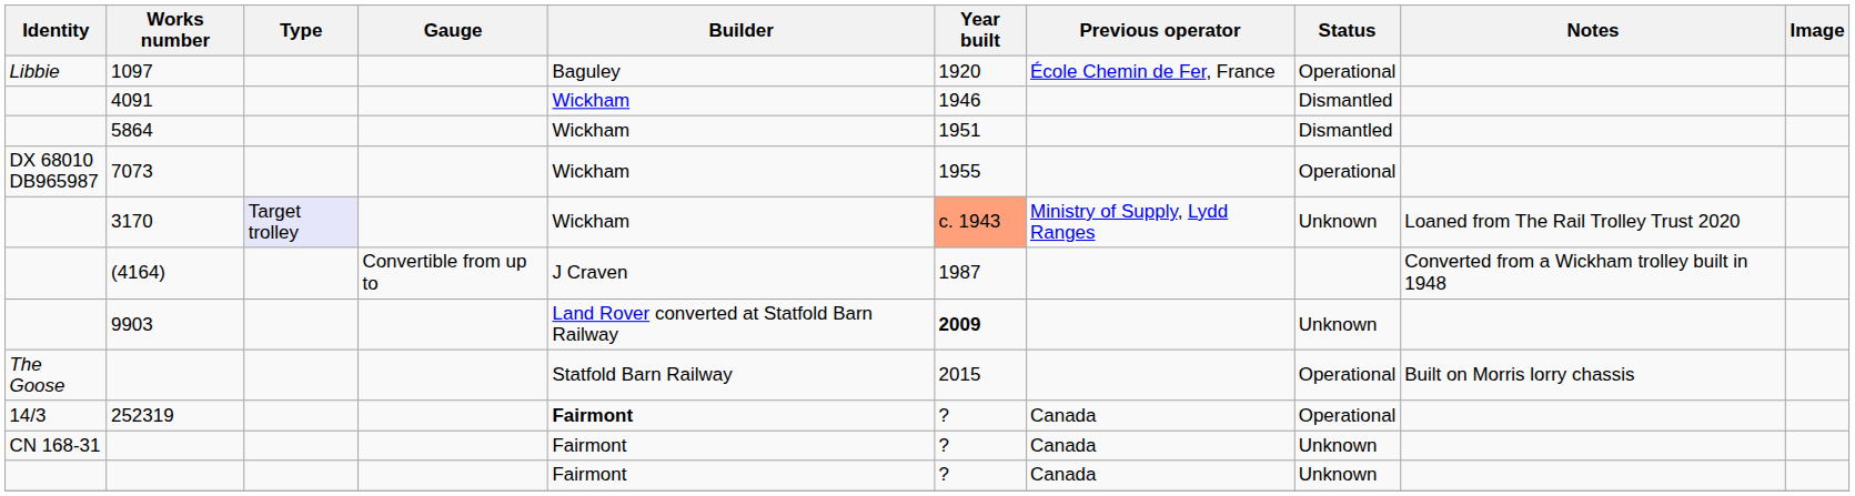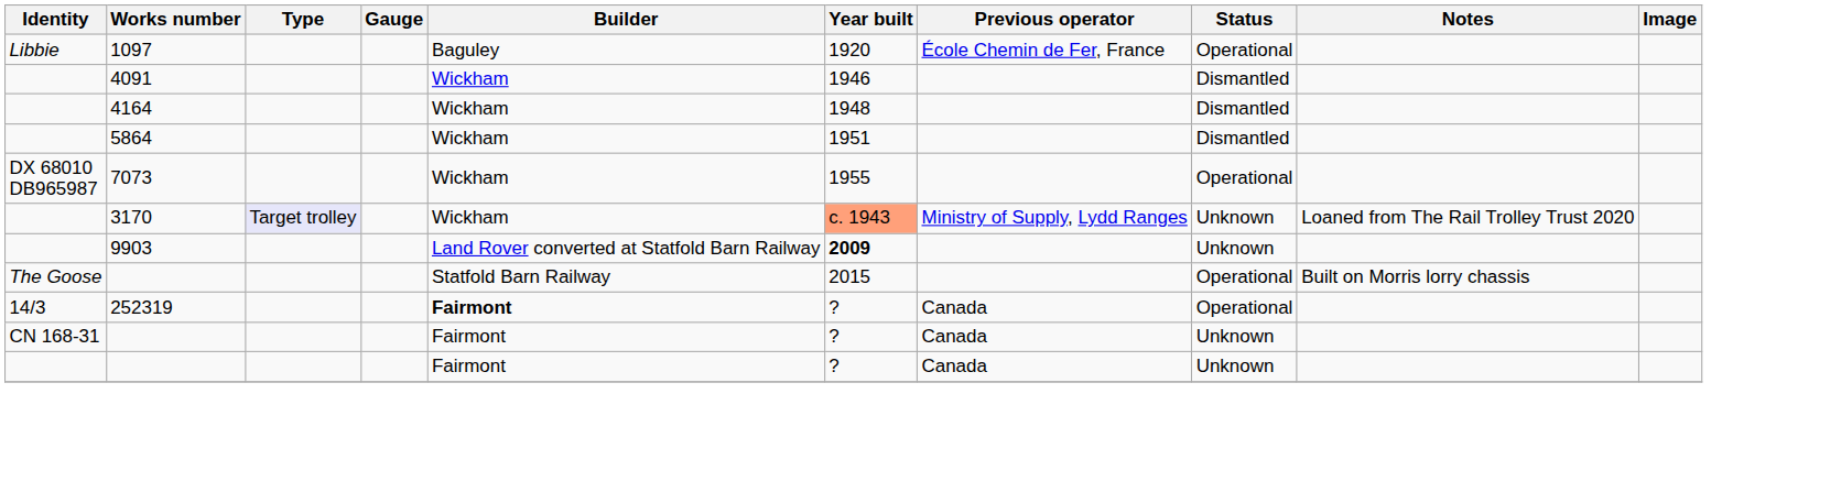 <table class="wikitable sortable">
 <tr>
 <th>Identity</th>
 <th>Works number</th>
 <th>Type</th>
 <th>Gauge</th>
 <th>Builder</th>
 <th>Year built</th>
 <th>Previous operator</th>
 <th>Status</th>
 <th>Notes</th>
 <th>Image</th>
 </tr>
 <tr>
 <td><em>Libbie</em></td>
 <td>1097</td>
 <td></td>
 <td></td>
 <td>Baguley</td>
 <td>1920</td>
 <td><a href='#'>École Chemin de Fer</a>, France</td>
 <td>Operational</td>
 <td></td>
 <td></td>
 </tr>
 <tr>
 <td></td>
 <td>4091</td>
 <td></td>
 <td></td>
 <td><a href='#'>Wickham</a></td>
 <td>1946</td>
 <td></td>
 <td>Dismantled</td>
 <td></td>
 <td></td>
 </tr>
 <tr>
 <td></td>
+<td>4164</td>
+<td></td>
+<td></td>
+<td>Wickham</td>
+<td>1948</td>
+<td></td>
+<td>Dismantled</td>
+<td></td>
+<td></td>
+</tr>
+<tr>
+<td></td>
 <td>5864</td>
 <td></td>
 <td></td>
 <td>Wickham</td>
 <td>1951</td>
 <td></td>
 <td>Dismantled</td>
 <td></td>
 <td></td>
 </tr>
 <tr>
 <td>DX 68010<br>DB965987</td>
 <td>7073</td>
 <td></td>
 <td></td>
 <td>Wickham</td>
 <td>1955</td>
 <td></td>
 <td>Operational</td>
 <td></td>
 <td></td>
 </tr>
 <tr>
 <td></td>
 <td>3170</td>
 <td style="background: lavender;">Target trolley</td>
 <td></td>
 <td>Wickham</td>
 <td style="background: lightsalmon;">c. 1943</td>
 <td><a href='#'>Ministry of Supply</a>, <a href='#'>Lydd Ranges</a></td>
 <td>Unknown</td>
 <td>Loaned from The Rail Trolley Trust 2020</td>
-<td></td>
-</tr>
-<tr>
-<td></td>
-<td>(4164)</td>
-<td></td>
-<td>Convertible from  up to </td>
-<td>J Craven</td>
-<td>1987</td>
-<td></td>
-<td></td>
-<td>Converted from a Wickham trolley built in 1948</td>
 <td></td>
 </tr>
 <tr>
 <td></td>
 <td>9903</td>
 <td></td>
 <td></td>
 <td><a href='#'>Land Rover</a> converted at Statfold Barn Railway</td>
 <td><strong>2009</strong></td>
 <td></td>
 <td>Unknown</td>
 <td></td>
 <td></td>
 </tr>
 <tr>
 <td><em>The Goose</em></td>
 <td></td>
 <td></td>
 <td></td>
 <td>Statfold Barn Railway</td>
 <td>2015</td>
 <td></td>
 <td>Operational</td>
 <td>Built on Morris lorry chassis</td>
 <td></td>
 </tr>
 <tr>
 <td>14/3</td>
 <td>252319</td>
 <td></td>
 <td></td>
 <td><strong>Fairmont</strong></td>
 <td>?</td>
 <td>Canada</td>
 <td>Operational</td>
 <td></td>
 <td></td>
 </tr>
 <tr>
 <td>CN 168-31</td>
 <td></td>
 <td></td>
 <td></td>
 <td>Fairmont</td>
 <td>?</td>
 <td>Canada</td>
 <td>Unknown</td>
 <td></td>
 <td></td>
 </tr>
 <tr>
 <td></td>
 <td></td>
 <td></td>
 <td></td>
 <td>Fairmont</td>
 <td>?</td>
 <td>Canada</td>
 <td>Unknown</td>
 <td></td>
 <td></td>
 </tr>
 <tr>
 </tr>
 </table>
